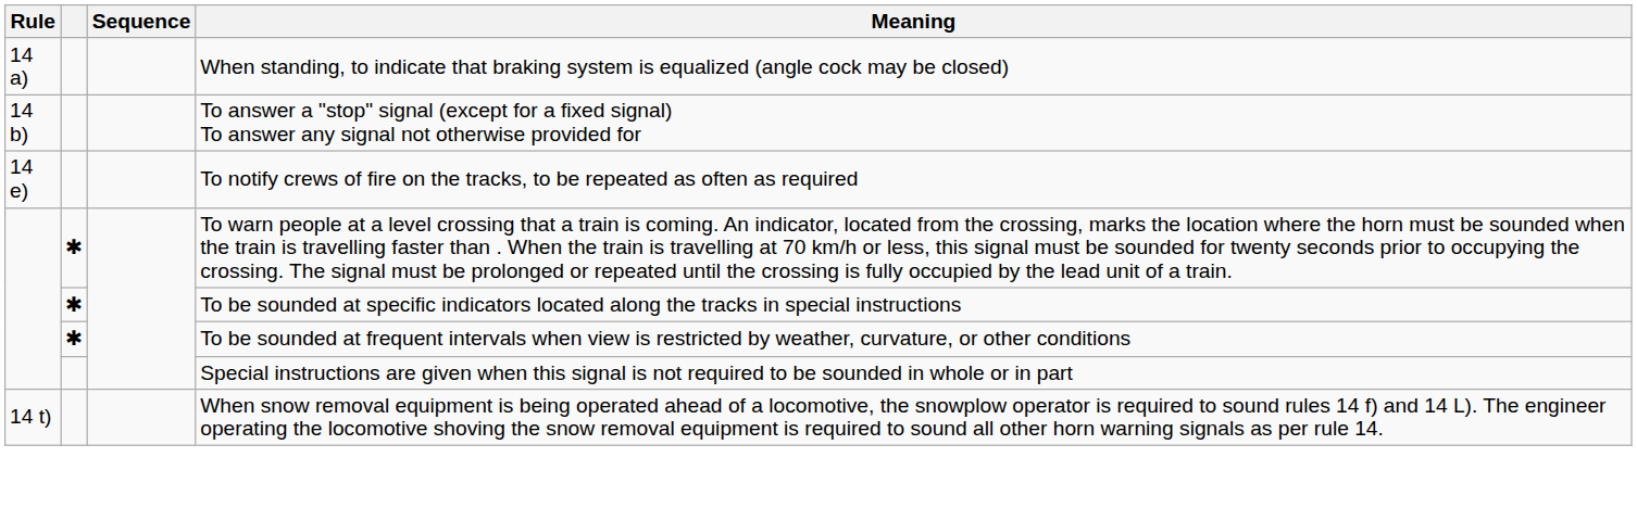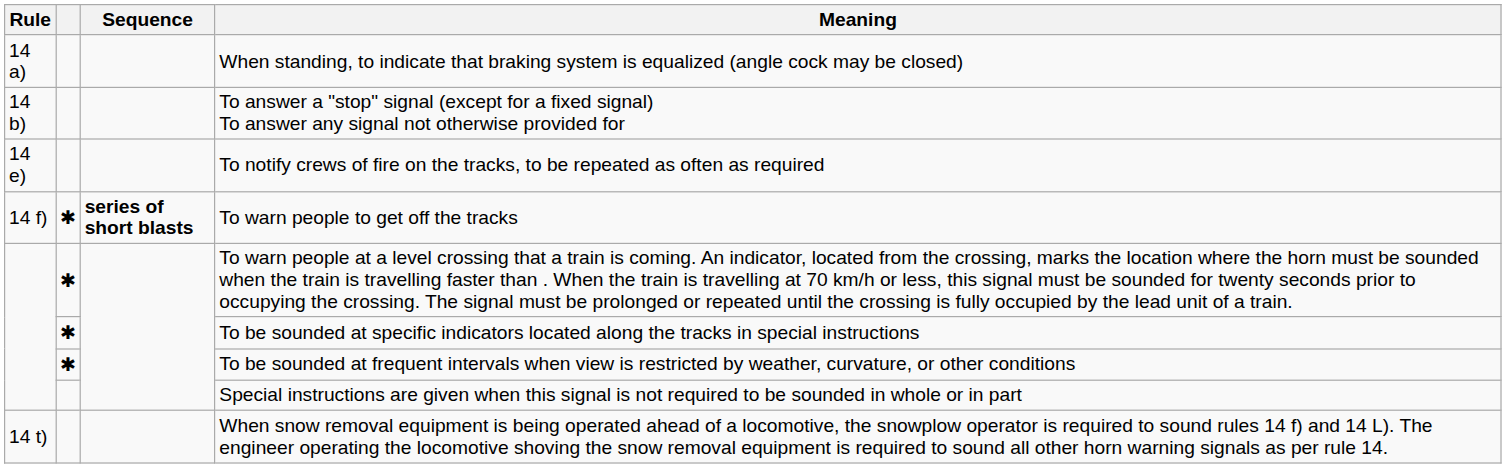 <table class="wikitable">
 <tr>
 <th>Rule</th>
 <th></th>
 <th>Sequence</th>
 <th>Meaning</th>
 </tr>
 <tr>
 <td>14 a)</td>
 <td></td>
 <td></td>
 <td>When standing, to indicate that braking system is equalized (angle cock may be closed)</td>
 </tr>
 <tr>
 <td>14 b)</td>
 <td></td>
 <td></td>
 <td>To answer a "stop" signal (except for a fixed signal)<br>To answer any signal not otherwise provided for</td>
 </tr>
 <tr>
 <td>14 e)</td>
 <td></td>
 <td></td>
 <td>To notify crews of fire on the tracks, to be repeated as often as required</td>
 </tr>
 <tr>
+<td>14 f)</td>
+<td>✱</td>
+<td><strong>series of short blasts</strong></td>
+<td>To warn people to get off the tracks</td>
+</tr>
+<tr>
 <td rowspan="4"></td>
 <td>✱</td>
 <td rowspan="4"></td>
 <td>To warn people at a level crossing that a train is coming. An indicator, located  from the crossing, marks the location where the horn must be sounded when the train is travelling faster than . When the train is travelling at 70 km/h or less, this signal must be sounded for twenty seconds prior to occupying the crossing. The signal must be prolonged or repeated until the crossing is fully occupied by the lead unit of a train.</td>
 </tr>
 <tr>
 <td>✱</td>
 <td>To be sounded at specific indicators located along the tracks in special instructions</td>
 </tr>
 <tr>
 <td>✱</td>
 <td>To be sounded at frequent intervals when view is restricted by weather, curvature, or other conditions</td>
 </tr>
 <tr>
 <td></td>
 <td>Special instructions are given when this signal is not required to be sounded in whole or in part</td>
 </tr>
 <tr>
 <td>14 t)</td>
 <td></td>
 <td></td>
 <td>When snow removal equipment is being operated ahead of a locomotive, the snowplow operator is required to sound rules 14 f) and 14 L). The engineer operating the locomotive shoving the snow removal equipment is required to sound all other horn warning signals as per rule 14.</td>
 </tr>
 </table>
